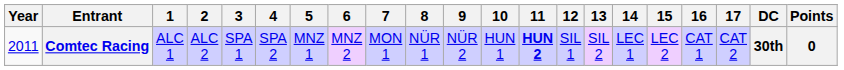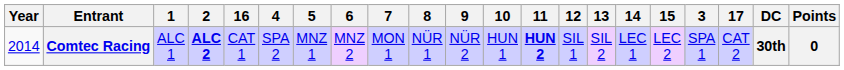 <table class="wikitable" style="text-align:center; font-size:85%">
 <tr>
 <th>Year</th>
 <th>Entrant</th>
 <th>1</th>
 <th>2</th>
-<th>3</th>
+<th>16</th>
 <th>4</th>
 <th>5</th>
 <th>6</th>
 <th>7</th>
 <th>8</th>
 <th>9</th>
 <th>10</th>
 <th>11</th>
 <th>12</th>
 <th>13</th>
 <th>14</th>
 <th>15</th>
-<th>16</th>
+<th>3</th>
 <th>17</th>
 <th>DC</th>
 <th>Points</th>
 </tr>
 <tr>
-<td><a href='#'>2011</a></td>
+<td><a href='#'>2014</a></td>
 <th nowrap><a href='#'>Comtec Racing</a></th>
 <td style="background:#CFCFFF;"><a href='#'>ALC<br>1</a><br></td>
-<td style="background:#CFCFFF;"><a href='#'>ALC<br>2</a><br></td>
-<td style="background:#CFCFFF;"><a href='#'>SPA<br>1</a><br></td>
+<td style="background:#CFCFFF;"><strong><a href='#'>ALC<br>2</a><br></strong></td>
+<td style="background:#CFCFFF;"><a href='#'>CAT<br>1</a><br></td>
 <td style="background:#CFCFFF;"><a href='#'>SPA<br>2</a><br></td>
 <td style="background:#CFCFFF;"><a href='#'>MNZ<br>1</a><br></td>
 <td style="background:#EFCFFF;"><a href='#'>MNZ<br>2</a><br></td>
 <td style="background:#CFCFFF;"><a href='#'>MON<br>1</a><br></td>
 <td style="background:#CFCFFF;"><a href='#'>NÜR<br>1</a><br></td>
 <td style="background:#CFCFFF;"><a href='#'>NÜR<br>2</a><br></td>
 <td style="background:#CFCFFF;"><a href='#'>HUN<br>1</a><br></td>
 <td style="background:#CFCFFF;"><strong><a href='#'>HUN<br>2</a><br></strong></td>
 <td style="background:#CFCFFF;"><a href='#'>SIL<br>1</a><br></td>
 <td style="background:#EFCFFF;"><a href='#'>SIL<br>2</a><br></td>
 <td style="background:#CFCFFF;"><a href='#'>LEC<br>1</a><br></td>
 <td style="background:#EFCFFF;"><a href='#'>LEC<br>2</a><br></td>
-<td style="background:#CFCFFF;"><a href='#'>CAT<br>1</a><br></td>
+<td style="background:#CFCFFF;"><a href='#'>SPA<br>1</a><br></td>
 <td style="background:#CFCFFF;"><a href='#'>CAT<br>2</a><br></td>
 <th>30th</th>
 <th>0</th>
 </tr>
 </table>
